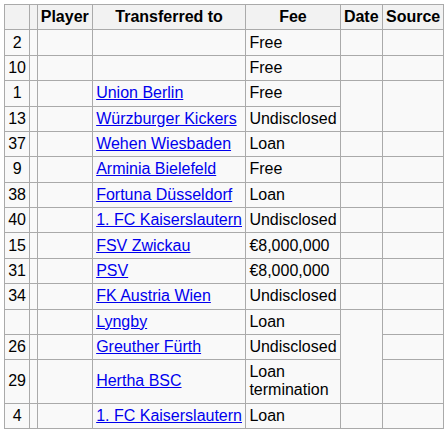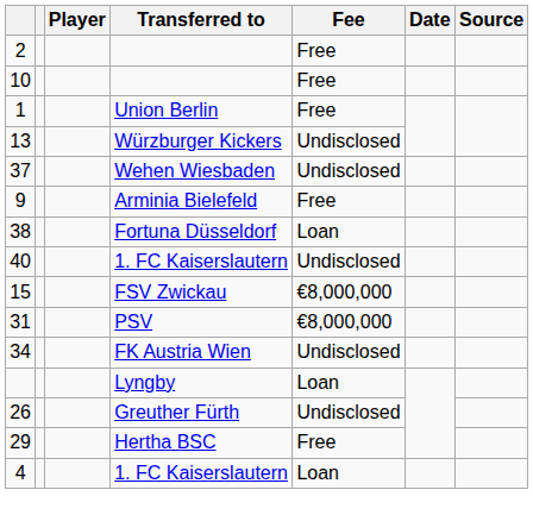 <table class="wikitable plainrowheaders sortable">
 <tr>
 <th></th>
 <th></th>
 <th scope=col><strong>Player</strong></th>
 <th><strong>Transferred to</strong></th>
 <th !scope=col; style="width: 65px;"><strong>Fee</strong></th>
 <th scope=col><strong>Date</strong></th>
 <th scope=col><strong>Source</strong></th>
 </tr>
 <tr>
 <td align=center>2</td>
 <td align=center></td>
 <td></td>
 <td></td>
 <td>Free</td>
 <td></td>
 <td></td>
 </tr>
 <tr>
 <td align=center>10</td>
 <td align=center></td>
 <td></td>
 <td></td>
 <td>Free</td>
 <td></td>
 <td></td>
 </tr>
 <tr>
 <td align=center>1</td>
 <td align=center></td>
 <td></td>
 <td> <a href='#'>Union Berlin</a></td>
 <td>Free</td>
 <td rowspan=2></td>
 <td rowspan=2></td>
 </tr>
 <tr>
 <td align=center>13</td>
 <td align=center></td>
 <td></td>
 <td> <a href='#'>Würzburger Kickers</a></td>
 <td>Undisclosed</td>
 </tr>
 <tr>
 <td align=center>37</td>
 <td align=center></td>
 <td></td>
 <td> <a href='#'>Wehen Wiesbaden</a></td>
-<td>Loan</td>
+<td>Undisclosed</td>
 <td></td>
 <td></td>
 </tr>
 <tr>
 <td align=center>9</td>
 <td align=center></td>
 <td></td>
 <td> <a href='#'>Arminia Bielefeld</a></td>
 <td>Free</td>
 <td></td>
 <td></td>
 </tr>
 <tr>
 <td align=center>38</td>
 <td align=center></td>
 <td></td>
 <td> <a href='#'>Fortuna Düsseldorf</a></td>
 <td>Loan</td>
 <td></td>
 <td></td>
 </tr>
 <tr>
 <td align=center>40</td>
 <td align=center></td>
 <td></td>
 <td> <a href='#'>1. FC Kaiserslautern</a></td>
 <td>Undisclosed</td>
 <td></td>
 <td></td>
 </tr>
 <tr>
 <td align=center>15</td>
 <td align=center></td>
 <td></td>
 <td> <a href='#'>FSV Zwickau</a></td>
 <td>€8,000,000</td>
 <td></td>
 <td></td>
 </tr>
 <tr>
 <td align=center>31</td>
 <td align=center></td>
 <td></td>
 <td> <a href='#'>PSV</a></td>
 <td>€8,000,000</td>
 <td></td>
 <td></td>
 </tr>
 <tr>
 <td align=center>34</td>
 <td align=center></td>
 <td></td>
 <td> <a href='#'>FK Austria Wien</a></td>
 <td>Undisclosed</td>
 <td></td>
 <td></td>
 </tr>
 <tr>
 <td align=center></td>
 <td align=center></td>
 <td></td>
 <td> <a href='#'>Lyngby</a></td>
 <td>Loan</td>
 <td rowspan=3></td>
 <td></td>
 </tr>
 <tr>
 <td align=center>26</td>
 <td align=center></td>
 <td></td>
 <td> <a href='#'>Greuther Fürth</a></td>
 <td>Undisclosed</td>
 <td></td>
 </tr>
 <tr>
 <td align=center>29</td>
 <td align=center></td>
 <td></td>
 <td> <a href='#'>Hertha BSC</a></td>
-<td>Loan termination</td>
+<td>Free</td>
 <td></td>
 </tr>
 <tr>
 <td align=center>4</td>
 <td align=center></td>
 <td></td>
 <td> <a href='#'>1. FC Kaiserslautern</a></td>
 <td>Loan</td>
 <td></td>
 <td></td>
 </tr>
 </table>
